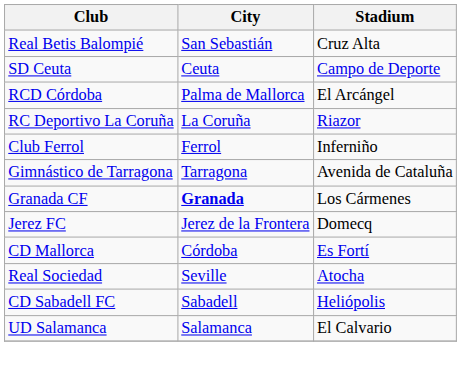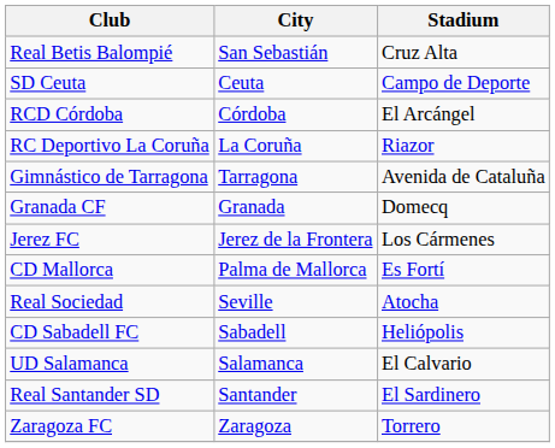 <table class="wikitable sortable" style="text-align: left;">
 <tr>
 <th>Club</th>
 <th>City</th>
 <th>Stadium</th>
 </tr>
 <tr>
 <td><a href='#'>Real Betis Balompié</a></td>
 <td><a href='#'>San Sebastián</a></td>
 <td>Cruz Alta</td>
 </tr>
 <tr>
 <td><a href='#'>SD Ceuta</a></td>
 <td><a href='#'>Ceuta</a></td>
 <td><a href='#'>Campo de Deporte</a></td>
 </tr>
 <tr>
 <td><a href='#'>RCD Córdoba</a></td>
-<td><a href='#'>Palma de Mallorca</a></td>
+<td><a href='#'>Córdoba</a></td>
 <td>El Arcángel</td>
 </tr>
 <tr>
 <td><a href='#'>RC Deportivo La Coruña</a></td>
 <td><a href='#'>La Coruña</a></td>
 <td><a href='#'>Riazor</a></td>
 </tr>
 <tr>
-<td><a href='#'>Club Ferrol</a></td>
-<td><a href='#'>Ferrol</a></td>
-<td>Inferniño</td>
-</tr>
-<tr>
 <td><a href='#'>Gimnástico de Tarragona</a></td>
 <td><a href='#'>Tarragona</a></td>
 <td>Avenida de Cataluña</td>
 </tr>
 <tr>
 <td><a href='#'>Granada CF</a></td>
-<td><strong><a href='#'>Granada</a></strong></td>
-<td>Los Cármenes</td>
+<td><a href='#'>Granada</a></td>
+<td>Domecq</td>
 </tr>
 <tr>
 <td><a href='#'>Jerez FC</a></td>
 <td><a href='#'>Jerez de la Frontera</a></td>
-<td>Domecq</td>
+<td>Los Cármenes</td>
 </tr>
 <tr>
 <td><a href='#'>CD Mallorca</a></td>
-<td><a href='#'>Córdoba</a></td>
+<td><a href='#'>Palma de Mallorca</a></td>
 <td><a href='#'>Es Fortí</a></td>
 </tr>
 <tr>
 <td><a href='#'>Real Sociedad</a></td>
 <td><a href='#'>Seville</a></td>
 <td><a href='#'>Atocha</a></td>
 </tr>
 <tr>
 <td><a href='#'>CD Sabadell FC</a></td>
 <td><a href='#'>Sabadell</a></td>
 <td><a href='#'>Heliópolis</a></td>
 </tr>
 <tr>
 <td><a href='#'>UD Salamanca</a></td>
 <td><a href='#'>Salamanca</a></td>
 <td>El Calvario</td>
 </tr>
 <tr>
+<td><a href='#'>Real Santander SD</a></td>
+<td><a href='#'>Santander</a></td>
+<td><a href='#'>El Sardinero</a></td>
+</tr>
+<tr>
+<td><a href='#'>Zaragoza FC</a></td>
+<td><a href='#'>Zaragoza</a></td>
+<td><a href='#'>Torrero</a></td>
+</tr>
+<tr>
 </tr>
 </table>
